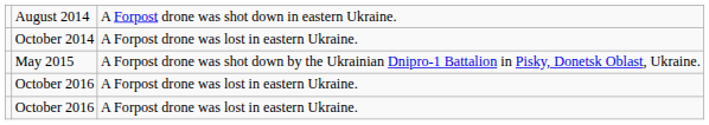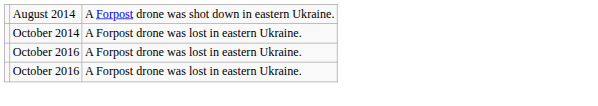 <table class="wikitable">
 <tr>
 <td></td>
 <td>August 2014</td>
 <td>A <a href='#'>Forpost</a> drone was shot down in eastern Ukraine.</td>
 </tr>
 <tr>
 <td></td>
 <td>October 2014</td>
 <td>A Forpost drone was lost in eastern Ukraine.</td>
 </tr>
 <tr>
 <td></td>
-<td>May 2015</td>
-<td>A Forpost drone was shot down by the Ukrainian <a href='#'>Dnipro-1 Battalion</a> in <a href='#'>Pisky, Donetsk Oblast</a>, Ukraine.</td>
-</tr>
-<tr>
-<td></td>
 <td>October 2016</td>
 <td>A Forpost drone was lost in eastern Ukraine.</td>
 </tr>
 <tr>
 <td></td>
 <td>October 2016</td>
 <td>A Forpost drone was lost in eastern Ukraine.</td>
 </tr>
 </table>
